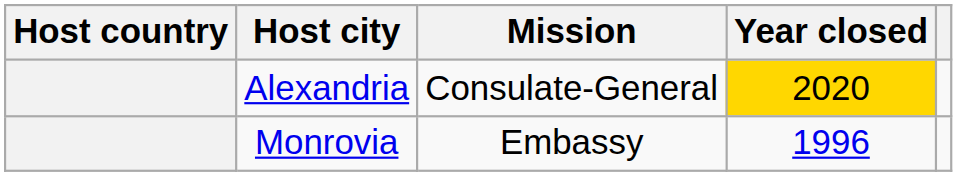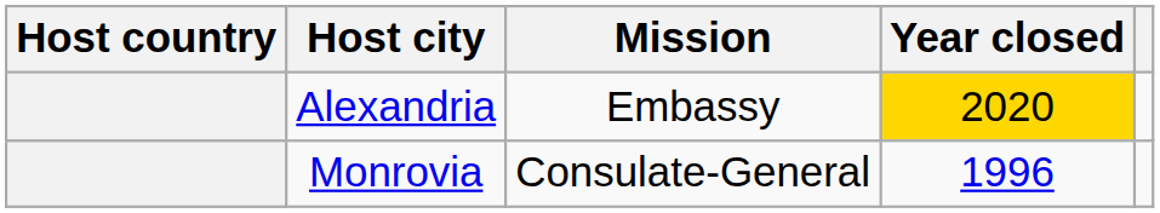 <table class="wikitable plainrowheaders" style="text-align:center;">
 <tr>
 <th scope="col">Host country</th>
 <th scope="col">Host city</th>
 <th scope="col">Mission</th>
 <th scope="col">Year closed</th>
 <th scope="col"></th>
 </tr>
 <tr>
 <th scope="row"></th>
 <td><a href='#'>Alexandria</a></td>
-<td>Consulate-General</td>
+<td>Embassy</td>
 <td style="background: gold;">2020</td>
 <td></td>
 </tr>
 <tr>
 <th scope="row"></th>
 <td><a href='#'>Monrovia</a></td>
-<td>Embassy</td>
+<td>Consulate-General</td>
 <td><a href='#'>1996</a></td>
 <td></td>
 </tr>
 </table>
